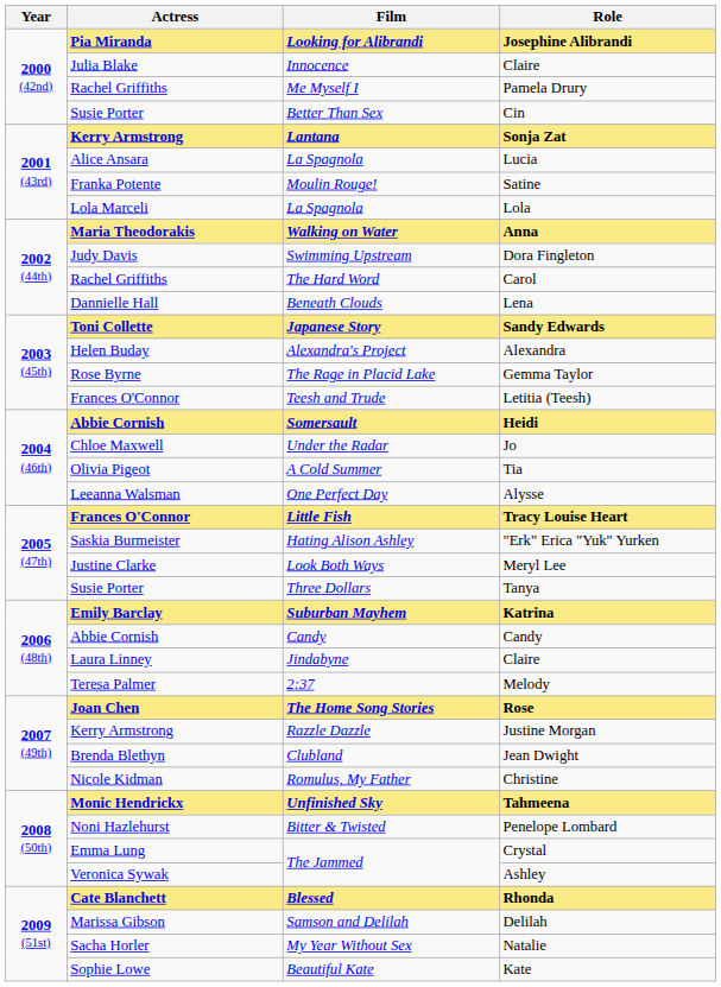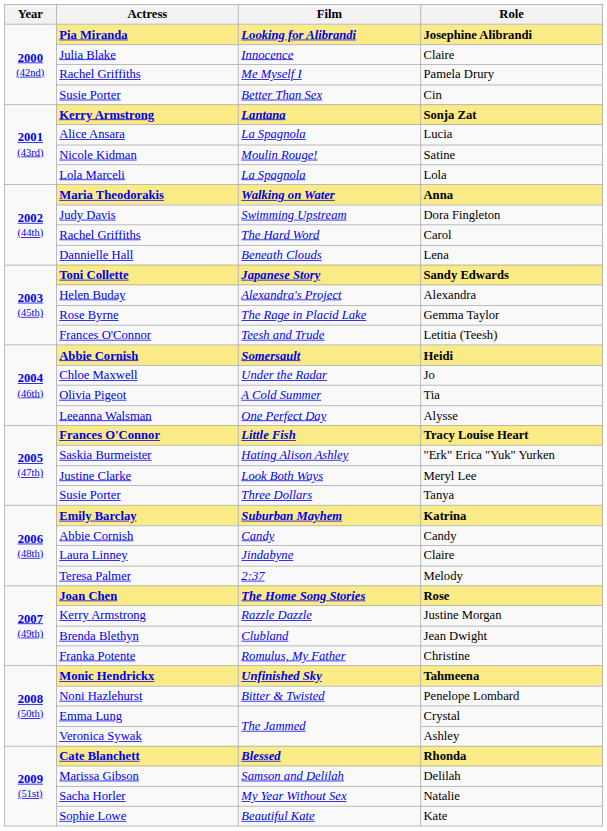 <table class="sortable wikitable" width="60%" align="centre">
 <tr>
 <th width="5%">Year</th>
 <th width="19%">Actress</th>
 <th width="19%">Film</th>
 <th width="19%">Role</th>
 </tr>
 <tr>
 <td rowspan=4 align="center"><strong><a href='#'>2000</a></strong><br><small><a href='#'>(42nd)</a></small></td>
 <td style="background:#FAEB86"><strong><a href='#'>Pia Miranda</a></strong></td>
 <td style="background:#FAEB86"><strong><em><a href='#'>Looking for Alibrandi</a></em></strong></td>
 <td style="background:#FAEB86"><strong>Josephine Alibrandi</strong></td>
 </tr>
 <tr>
 <td><a href='#'>Julia Blake</a></td>
 <td><em><a href='#'>Innocence</a></em></td>
 <td>Claire</td>
 </tr>
 <tr>
 <td><a href='#'>Rachel Griffiths</a></td>
 <td><em><a href='#'>Me Myself I</a></em></td>
 <td>Pamela Drury</td>
 </tr>
 <tr>
 <td><a href='#'>Susie Porter</a></td>
 <td><em><a href='#'>Better Than Sex</a></em></td>
 <td>Cin</td>
 </tr>
 <tr>
 <td rowspan=4 align="center"><strong><a href='#'>2001</a></strong><br><small><a href='#'>(43rd)</a></small></td>
 <td style="background:#FAEB86"><strong><a href='#'>Kerry Armstrong</a></strong></td>
 <td style="background:#FAEB86"><strong><em><a href='#'>Lantana</a></em></strong></td>
 <td style="background:#FAEB86"><strong>Sonja Zat</strong></td>
 </tr>
 <tr>
 <td><a href='#'>Alice Ansara</a></td>
 <td><em><a href='#'>La Spagnola</a></em></td>
 <td>Lucia</td>
 </tr>
 <tr>
-<td><a href='#'>Franka Potente</a></td>
+<td><a href='#'>Nicole Kidman</a></td>
 <td><em><a href='#'>Moulin Rouge!</a></em></td>
 <td>Satine</td>
 </tr>
 <tr>
 <td><a href='#'>Lola Marceli</a></td>
 <td><em><a href='#'>La Spagnola</a></em></td>
 <td>Lola</td>
 </tr>
 <tr>
 <td rowspan=4 align="center"><strong><a href='#'>2002</a></strong><br><small><a href='#'>(44th)</a></small></td>
 <td style="background:#FAEB86"><strong><a href='#'>Maria Theodorakis</a></strong></td>
 <td style="background:#FAEB86"><strong><em><a href='#'>Walking on Water</a></em></strong></td>
 <td style="background:#FAEB86"><strong>Anna</strong></td>
 </tr>
 <tr>
 <td><a href='#'>Judy Davis</a></td>
 <td><em><a href='#'>Swimming Upstream</a></em></td>
 <td>Dora Fingleton</td>
 </tr>
 <tr>
 <td><a href='#'>Rachel Griffiths</a></td>
 <td><em><a href='#'>The Hard Word</a></em></td>
 <td>Carol</td>
 </tr>
 <tr>
 <td><a href='#'>Dannielle Hall</a></td>
 <td><em><a href='#'>Beneath Clouds</a></em></td>
 <td>Lena</td>
 </tr>
 <tr>
 <td rowspan=4 align="center"><strong><a href='#'>2003</a></strong><br><small><a href='#'>(45th)</a></small></td>
 <td style="background:#FAEB86"><strong><a href='#'>Toni Collette</a></strong></td>
 <td style="background:#FAEB86"><strong><em><a href='#'>Japanese Story</a></em></strong></td>
 <td style="background:#FAEB86"><strong>Sandy Edwards</strong></td>
 </tr>
 <tr>
 <td><a href='#'>Helen Buday</a></td>
 <td><em><a href='#'>Alexandra's Project</a></em></td>
 <td>Alexandra</td>
 </tr>
 <tr>
 <td><a href='#'>Rose Byrne</a></td>
 <td><em><a href='#'>The Rage in Placid Lake</a></em></td>
 <td>Gemma Taylor</td>
 </tr>
 <tr>
 <td><a href='#'>Frances O'Connor</a></td>
 <td><em><a href='#'>Teesh and Trude</a></em></td>
 <td>Letitia (Teesh)</td>
 </tr>
 <tr>
 <td rowspan=4 align="center"><strong><a href='#'>2004</a></strong><br><small><a href='#'>(46th)</a></small></td>
 <td style="background:#FAEB86"><strong><a href='#'>Abbie Cornish</a></strong></td>
 <td style="background:#FAEB86"><strong><em><a href='#'>Somersault</a></em></strong></td>
 <td style="background:#FAEB86"><strong>Heidi</strong></td>
 </tr>
 <tr>
 <td><a href='#'>Chloe Maxwell</a></td>
 <td><em><a href='#'>Under the Radar</a></em></td>
 <td>Jo</td>
 </tr>
 <tr>
 <td><a href='#'>Olivia Pigeot</a></td>
 <td><em><a href='#'>A Cold Summer</a></em></td>
 <td>Tia</td>
 </tr>
 <tr>
 <td><a href='#'>Leeanna Walsman</a></td>
 <td><em><a href='#'>One Perfect Day</a></em></td>
 <td>Alysse</td>
 </tr>
 <tr>
 <td rowspan=4 align="center"><strong><a href='#'>2005</a></strong><br><small><a href='#'>(47th)</a></small></td>
 <td style="background:#FAEB86"><strong><a href='#'>Frances O'Connor</a></strong></td>
 <td style="background:#FAEB86"><strong><em><a href='#'>Little Fish</a></em></strong></td>
 <td style="background:#FAEB86"><strong>Tracy Louise Heart</strong></td>
 </tr>
 <tr>
 <td><a href='#'>Saskia Burmeister</a></td>
 <td><em><a href='#'>Hating Alison Ashley</a></em></td>
 <td>"Erk" Erica "Yuk" Yurken</td>
 </tr>
 <tr>
 <td><a href='#'>Justine Clarke</a></td>
 <td><em><a href='#'>Look Both Ways</a></em></td>
 <td>Meryl Lee</td>
 </tr>
 <tr>
 <td><a href='#'>Susie Porter</a></td>
 <td><em><a href='#'>Three Dollars</a></em></td>
 <td>Tanya</td>
 </tr>
 <tr>
 <td rowspan=4 align="center"><strong><a href='#'>2006</a></strong><br><small><a href='#'>(48th)</a></small></td>
 <td style="background:#FAEB86"><strong><a href='#'>Emily Barclay</a></strong></td>
 <td style="background:#FAEB86"><strong><em><a href='#'>Suburban Mayhem</a></em></strong></td>
 <td style="background:#FAEB86"><strong>Katrina</strong></td>
 </tr>
 <tr>
 <td><a href='#'>Abbie Cornish</a></td>
 <td><em><a href='#'>Candy</a></em></td>
 <td>Candy</td>
 </tr>
 <tr>
 <td><a href='#'>Laura Linney</a></td>
 <td><em><a href='#'>Jindabyne</a></em></td>
 <td>Claire</td>
 </tr>
 <tr>
 <td><a href='#'>Teresa Palmer</a></td>
 <td><em><a href='#'>2:37</a></em></td>
 <td>Melody</td>
 </tr>
 <tr>
 <td rowspan=4 align="center"><strong><a href='#'>2007</a></strong><br><small><a href='#'>(49th)</a></small></td>
 <td style="background:#FAEB86"><strong><a href='#'>Joan Chen</a></strong></td>
 <td style="background:#FAEB86"><strong><em><a href='#'>The Home Song Stories</a></em></strong></td>
 <td style="background:#FAEB86"><strong>Rose</strong></td>
 </tr>
 <tr>
 <td><a href='#'>Kerry Armstrong</a></td>
 <td><em><a href='#'>Razzle Dazzle</a></em></td>
 <td>Justine Morgan</td>
 </tr>
 <tr>
 <td><a href='#'>Brenda Blethyn</a></td>
 <td><em><a href='#'>Clubland</a></em></td>
 <td>Jean Dwight</td>
 </tr>
 <tr>
-<td><a href='#'>Nicole Kidman</a></td>
+<td><a href='#'>Franka Potente</a></td>
 <td><em><a href='#'>Romulus, My Father</a></em></td>
 <td>Christine</td>
 </tr>
 <tr>
 <td rowspan=4 align="center"><strong><a href='#'>2008</a></strong><br><small><a href='#'>(50th)</a></small></td>
 <td style="background:#FAEB86"><strong><a href='#'>Monic Hendrickx</a></strong></td>
 <td style="background:#FAEB86"><strong><em><a href='#'>Unfinished Sky</a></em></strong></td>
 <td style="background:#FAEB86"><strong>Tahmeena</strong></td>
 </tr>
 <tr>
 <td><a href='#'>Noni Hazlehurst</a></td>
 <td><em><a href='#'>Bitter & Twisted</a></em></td>
 <td>Penelope Lombard</td>
 </tr>
 <tr>
 <td><a href='#'>Emma Lung</a></td>
 <td rowspan=2><em><a href='#'>The Jammed</a></em></td>
 <td>Crystal</td>
 </tr>
 <tr>
 <td><a href='#'>Veronica Sywak</a></td>
 <td>Ashley</td>
 </tr>
 <tr>
 <td rowspan=4 align="center"><strong><a href='#'>2009</a></strong><br><small><a href='#'>(51st)</a></small></td>
 <td style="background:#FAEB86"><strong><a href='#'>Cate Blanchett</a></strong></td>
 <td style="background:#FAEB86"><strong><em><a href='#'>Blessed</a></em></strong></td>
 <td style="background:#FAEB86"><strong>Rhonda</strong></td>
 </tr>
 <tr>
 <td><a href='#'>Marissa Gibson</a></td>
 <td><em><a href='#'>Samson and Delilah</a></em></td>
 <td>Delilah</td>
 </tr>
 <tr>
 <td><a href='#'>Sacha Horler</a></td>
 <td><em><a href='#'>My Year Without Sex</a></em></td>
 <td>Natalie</td>
 </tr>
 <tr>
 <td><a href='#'>Sophie Lowe</a></td>
 <td><em><a href='#'>Beautiful Kate</a></em></td>
 <td>Kate</td>
 </tr>
 </table>
